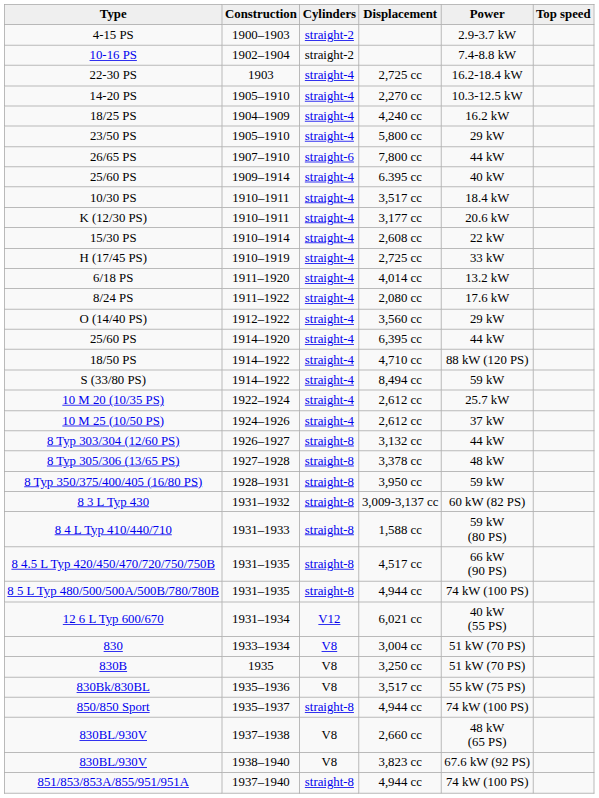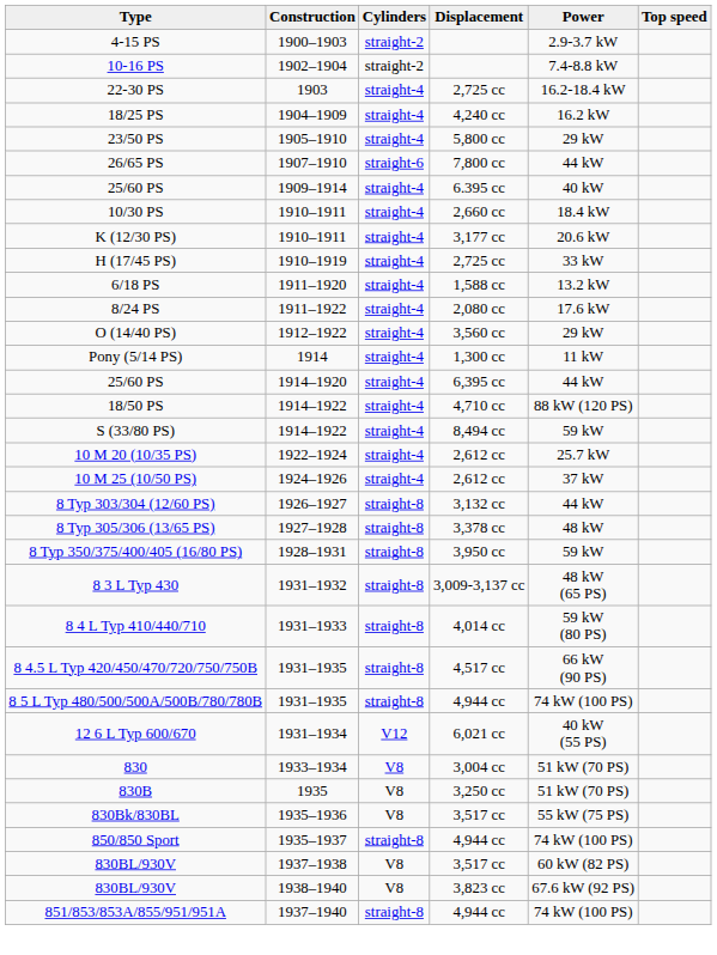 <table class="wikitable" style="text-align:center;">
 <tr>
 <th style="background:#efefef;">Type</th>
 <th style="background:#efefef;">Construction</th>
 <th style="background:#efefef;">Cylinders</th>
 <th style="background:#efefef;">Displacement</th>
 <th style="background:#efefef;">Power</th>
 <th style="background:#efefef;">Top speed</th>
 </tr>
 <tr>
 <td>4-15 PS</td>
 <td>1900–1903</td>
 <td><a href='#'>straight-2</a></td>
 <td></td>
 <td>2.9-3.7 kW</td>
 <td></td>
 </tr>
 <tr>
 <td><a href='#'>10-16 PS</a></td>
 <td>1902–1904</td>
 <td>straight-2</td>
 <td></td>
 <td>7.4-8.8 kW</td>
 <td></td>
 </tr>
 <tr>
 <td>22-30 PS</td>
 <td>1903</td>
 <td><a href='#'>straight-4</a></td>
 <td>2,725 cc</td>
 <td>16.2-18.4 kW</td>
-<td></td>
-</tr>
-<tr>
-<td>14-20 PS</td>
-<td>1905–1910</td>
-<td><a href='#'>straight-4</a></td>
-<td>2,270 cc</td>
-<td>10.3-12.5 kW</td>
 <td></td>
 </tr>
 <tr>
 <td>18/25 PS</td>
 <td>1904–1909</td>
 <td><a href='#'>straight-4</a></td>
 <td>4,240 cc</td>
 <td>16.2 kW</td>
 <td></td>
 </tr>
 <tr>
 <td>23/50 PS</td>
 <td>1905–1910</td>
 <td><a href='#'>straight-4</a></td>
 <td>5,800 cc</td>
 <td>29 kW</td>
 <td></td>
 </tr>
 <tr>
 <td>26/65 PS</td>
 <td>1907–1910</td>
 <td><a href='#'>straight-6</a></td>
 <td>7,800 cc</td>
 <td>44 kW</td>
 <td></td>
 </tr>
 <tr>
 <td>25/60 PS</td>
 <td>1909–1914</td>
 <td><a href='#'>straight-4</a></td>
 <td>6.395 cc</td>
 <td>40 kW</td>
 <td></td>
 </tr>
 <tr>
 <td>10/30 PS</td>
 <td>1910–1911</td>
 <td><a href='#'>straight-4</a></td>
-<td>3,517 cc</td>
+<td>2,660 cc</td>
 <td>18.4 kW</td>
 <td></td>
 </tr>
 <tr>
 <td>K (12/30 PS)</td>
 <td>1910–1911</td>
 <td><a href='#'>straight-4</a></td>
 <td>3,177 cc</td>
 <td>20.6 kW</td>
-<td></td>
-</tr>
-<tr>
-<td>15/30 PS</td>
-<td>1910–1914</td>
-<td><a href='#'>straight-4</a></td>
-<td>2,608 cc</td>
-<td>22 kW</td>
 <td></td>
 </tr>
 <tr>
 <td>H (17/45 PS)</td>
 <td>1910–1919</td>
 <td><a href='#'>straight-4</a></td>
 <td>2,725 cc</td>
 <td>33 kW</td>
 <td></td>
 </tr>
 <tr>
 <td>6/18 PS</td>
 <td>1911–1920</td>
 <td><a href='#'>straight-4</a></td>
-<td>4,014 cc</td>
+<td>1,588 cc</td>
 <td>13.2 kW</td>
 <td></td>
 </tr>
 <tr>
 <td>8/24 PS</td>
 <td>1911–1922</td>
 <td><a href='#'>straight-4</a></td>
 <td>2,080 cc</td>
 <td>17.6 kW</td>
 <td></td>
 </tr>
 <tr>
 <td>O (14/40 PS)</td>
 <td>1912–1922</td>
 <td><a href='#'>straight-4</a></td>
 <td>3,560 cc</td>
 <td>29 kW</td>
+<td></td>
+</tr>
+<tr>
+<td>Pony (5/14 PS)</td>
+<td>1914</td>
+<td><a href='#'>straight-4</a></td>
+<td>1,300 cc</td>
+<td>11 kW</td>
 <td></td>
 </tr>
 <tr>
 <td>25/60 PS</td>
 <td>1914–1920</td>
 <td><a href='#'>straight-4</a></td>
 <td>6,395 cc</td>
 <td>44 kW</td>
 <td></td>
 </tr>
 <tr>
 <td>18/50 PS</td>
 <td>1914–1922</td>
 <td><a href='#'>straight-4</a></td>
 <td>4,710 cc</td>
 <td>88 kW (120 PS)</td>
 <td></td>
 </tr>
 <tr>
 <td>S (33/80 PS)</td>
 <td>1914–1922</td>
 <td><a href='#'>straight-4</a></td>
 <td>8,494 cc</td>
 <td>59 kW</td>
 <td></td>
 </tr>
 <tr>
 <td><a href='#'>10 M 20 (10/35 PS)</a></td>
 <td>1922–1924</td>
 <td><a href='#'>straight-4</a></td>
 <td>2,612 cc</td>
 <td>25.7 kW</td>
 <td></td>
 </tr>
 <tr>
 <td><a href='#'>10 M 25 (10/50 PS)</a></td>
 <td>1924–1926</td>
 <td><a href='#'>straight-4</a></td>
 <td>2,612 cc</td>
 <td>37 kW</td>
 <td></td>
 </tr>
 <tr>
 <td><a href='#'>8 Typ 303/304 (12/60 PS)</a></td>
 <td>1926–1927</td>
 <td><a href='#'>straight-8</a></td>
 <td>3,132 cc</td>
 <td>44 kW</td>
 <td></td>
 </tr>
 <tr>
 <td><a href='#'>8 Typ 305/306 (13/65 PS)</a></td>
 <td>1927–1928</td>
 <td><a href='#'>straight-8</a></td>
 <td>3,378 cc</td>
 <td>48 kW</td>
 <td></td>
 </tr>
 <tr>
 <td><a href='#'>8 Typ 350/375/400/405 (16/80 PS)</a></td>
 <td>1928–1931</td>
 <td><a href='#'>straight-8</a></td>
 <td>3,950 cc</td>
 <td>59 kW</td>
 <td></td>
 </tr>
 <tr>
 <td><a href='#'>8 3 L Typ 430</a></td>
 <td>1931–1932</td>
 <td><a href='#'>straight-8</a></td>
 <td>3,009-3,137 cc</td>
-<td>60 kW (82 PS)</td>
+<td>48 kW<br> (65 PS)</td>
 <td></td>
 </tr>
 <tr>
 <td><a href='#'>8 4 L Typ 410/440/710</a></td>
 <td>1931–1933</td>
 <td><a href='#'>straight-8</a></td>
-<td>1,588 cc</td>
+<td>4,014 cc</td>
 <td>59 kW<br>(80 PS)</td>
 <td></td>
 </tr>
 <tr>
 <td><a href='#'>8 4.5 L Typ 420/450/470/720/750/750B</a></td>
 <td>1931–1935</td>
 <td><a href='#'>straight-8</a></td>
 <td>4,517 cc</td>
 <td>66 kW<br> (90 PS)</td>
 <td></td>
 </tr>
 <tr>
 <td><a href='#'>8 5 L Typ 480/500/500A/500B/780/780B</a></td>
 <td>1931–1935</td>
 <td><a href='#'>straight-8</a></td>
 <td>4,944 cc</td>
 <td>74 kW (100 PS)</td>
 <td></td>
 </tr>
 <tr>
 <td><a href='#'>12 6 L Typ 600/670</a></td>
 <td>1931–1934</td>
 <td><a href='#'>V12</a></td>
 <td>6,021 cc</td>
 <td>40 kW <br>(55 PS)</td>
 <td></td>
 </tr>
 <tr>
 <td><a href='#'>830</a></td>
 <td>1933–1934</td>
 <td><a href='#'>V8</a></td>
 <td>3,004 cc</td>
 <td>51 kW (70 PS)</td>
 <td></td>
 </tr>
 <tr>
 <td><a href='#'>830B</a></td>
 <td>1935</td>
 <td>V8</td>
 <td>3,250 cc</td>
 <td>51 kW (70 PS)</td>
 <td></td>
 </tr>
 <tr>
 <td><a href='#'>830Bk/830BL</a></td>
 <td>1935–1936</td>
 <td>V8</td>
 <td>3,517 cc</td>
 <td>55 kW (75 PS)</td>
 <td></td>
 </tr>
 <tr>
 <td><a href='#'>850/850 Sport</a></td>
 <td>1935–1937</td>
 <td><a href='#'>straight-8</a></td>
 <td>4,944 cc</td>
 <td>74 kW (100 PS)</td>
 <td></td>
 </tr>
 <tr>
 <td><a href='#'>830BL/930V</a></td>
 <td>1937–1938</td>
 <td>V8</td>
-<td>2,660 cc</td>
-<td>48 kW<br> (65 PS)</td>
+<td>3,517 cc</td>
+<td>60 kW (82 PS)</td>
 <td></td>
 </tr>
 <tr>
 <td><a href='#'>830BL/930V</a></td>
 <td>1938–1940</td>
 <td>V8</td>
 <td>3,823 cc</td>
 <td>67.6 kW (92 PS)</td>
 <td></td>
 </tr>
 <tr>
 <td><a href='#'>851/853/853A/855/951/951A</a></td>
 <td>1937–1940</td>
 <td><a href='#'>straight-8</a></td>
 <td>4,944 cc</td>
 <td>74 kW (100 PS)</td>
 <td></td>
 </tr>
 </table>
